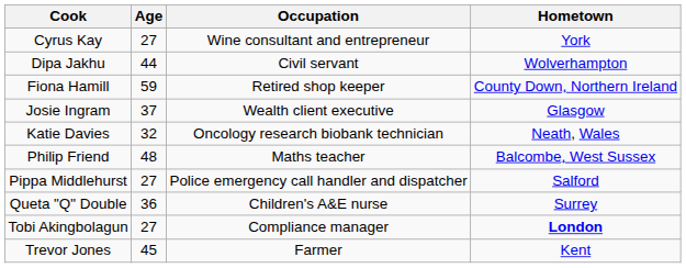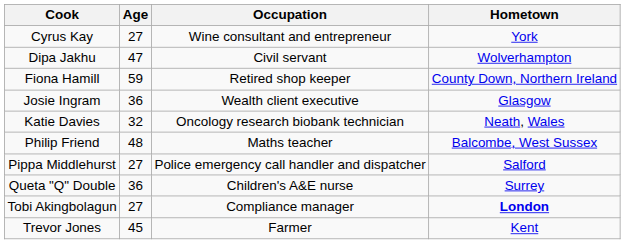 <table class="wikitable" style="text-align:center">
 <tr>
 <th>Cook</th>
 <th>Age</th>
 <th>Occupation</th>
 <th>Hometown</th>
 </tr>
 <tr>
 <td>Cyrus Kay</td>
 <td>27</td>
 <td>Wine consultant and entrepreneur</td>
 <td><a href='#'>York</a></td>
 </tr>
 <tr>
 <td>Dipa Jakhu</td>
-<td>44</td>
+<td>47</td>
 <td>Civil servant</td>
 <td><a href='#'>Wolverhampton</a></td>
 </tr>
 <tr>
 <td>Fiona Hamill</td>
 <td>59</td>
 <td>Retired shop keeper</td>
 <td><a href='#'>County Down, Northern Ireland</a></td>
 </tr>
 <tr>
 <td>Josie Ingram</td>
-<td>37</td>
+<td>36</td>
 <td>Wealth client executive</td>
 <td><a href='#'>Glasgow</a></td>
 </tr>
 <tr>
 <td>Katie Davies</td>
 <td>32</td>
 <td>Oncology research biobank technician</td>
 <td><a href='#'>Neath</a>, <a href='#'>Wales</a></td>
 </tr>
 <tr>
 <td>Philip Friend</td>
 <td>48</td>
 <td>Maths teacher</td>
 <td><a href='#'>Balcombe, West Sussex</a></td>
 </tr>
 <tr>
 <td>Pippa Middlehurst</td>
 <td>27</td>
 <td>Police emergency call handler and dispatcher</td>
 <td><a href='#'>Salford</a></td>
 </tr>
 <tr>
 <td>Queta "Q" Double</td>
 <td>36</td>
 <td>Children's A&E nurse</td>
 <td><a href='#'>Surrey</a></td>
 </tr>
 <tr>
 <td>Tobi Akingbolagun</td>
 <td>27</td>
 <td>Compliance manager</td>
 <td><strong><a href='#'>London</a></strong></td>
 </tr>
 <tr>
 <td>Trevor Jones</td>
 <td>45</td>
 <td>Farmer</td>
 <td><a href='#'>Kent</a></td>
 </tr>
 </table>
